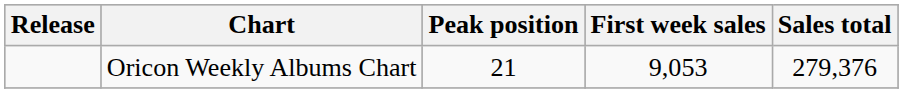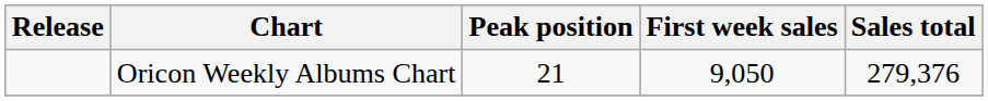 <table class="wikitable">
 <tr>
 <th>Release</th>
 <th>Chart</th>
 <th>Peak position</th>
 <th>First week sales</th>
 <th>Sales total</th>
 </tr>
 <tr>
 <td></td>
 <td>Oricon Weekly Albums Chart</td>
 <td align="center">21</td>
-<td align="center">9,053</td>
+<td align="center">9,050</td>
 <td align="center">279,376</td>
 </tr>
 </table>
